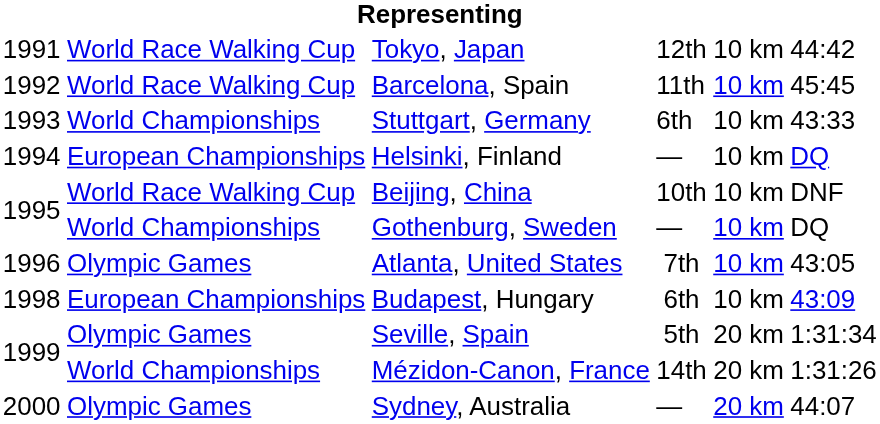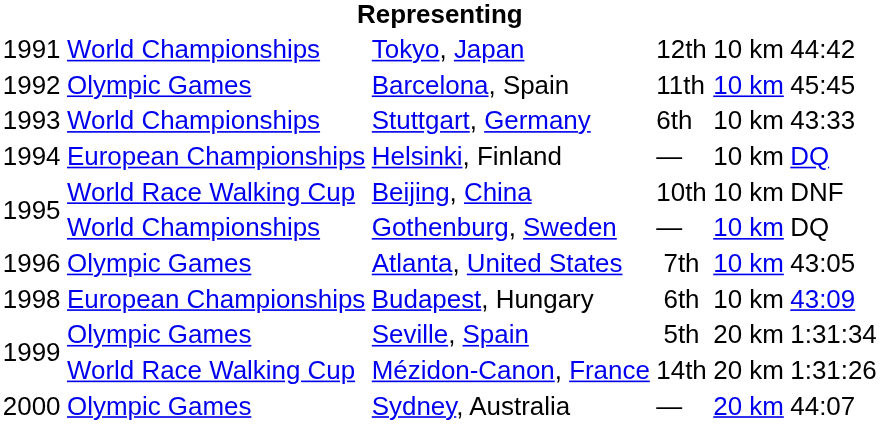 <table>
 <tr>
 <th colspan="6">Representing </th>
 </tr>
 <tr>
 <td>1991</td>
-<td><a href='#'>World Race Walking Cup</a></td>
+<td><a href='#'>World Championships</a></td>
 <td><a href='#'>Tokyo</a>, <a href='#'>Japan</a></td>
 <td>12th</td>
 <td>10 km</td>
 <td>44:42</td>
 </tr>
 <tr>
 <td>1992</td>
-<td><a href='#'>World Race Walking Cup</a></td>
+<td><a href='#'>Olympic Games</a></td>
 <td><a href='#'>Barcelona</a>, Spain</td>
 <td>11th</td>
 <td><a href='#'>10 km</a></td>
 <td>45:45</td>
 </tr>
 <tr>
 <td>1993</td>
 <td><a href='#'>World Championships</a></td>
 <td><a href='#'>Stuttgart</a>, <a href='#'>Germany</a></td>
 <td>6th</td>
 <td>10 km</td>
 <td>43:33</td>
 </tr>
 <tr>
 <td>1994</td>
 <td><a href='#'>European Championships</a></td>
 <td><a href='#'>Helsinki</a>, Finland</td>
 <td>—</td>
 <td>10 km</td>
 <td><a href='#'>DQ</a></td>
 </tr>
 <tr>
 <td rowspan=2>1995</td>
 <td><a href='#'>World Race Walking Cup</a></td>
 <td><a href='#'>Beijing</a>, <a href='#'>China</a></td>
 <td>10th</td>
 <td>10 km</td>
 <td>DNF</td>
 </tr>
 <tr>
 <td><a href='#'>World Championships</a></td>
 <td><a href='#'>Gothenburg</a>, <a href='#'>Sweden</a></td>
 <td>—</td>
 <td><a href='#'>10 km</a></td>
 <td>DQ</td>
 </tr>
 <tr>
 <td>1996</td>
 <td><a href='#'>Olympic Games</a></td>
 <td><a href='#'>Atlanta</a>, <a href='#'>United States</a></td>
 <td align="center">7th</td>
 <td><a href='#'>10 km</a></td>
 <td>43:05</td>
 </tr>
 <tr>
 <td>1998</td>
 <td><a href='#'>European Championships</a></td>
 <td><a href='#'>Budapest</a>, Hungary</td>
 <td align="center">6th</td>
 <td>10 km</td>
 <td><a href='#'>43:09</a></td>
 </tr>
 <tr>
 <td rowspan=2>1999</td>
 <td><a href='#'>Olympic Games</a></td>
 <td><a href='#'>Seville</a>, <a href='#'>Spain</a></td>
 <td align="center">5th</td>
 <td>20 km</td>
 <td>1:31:34</td>
 </tr>
 <tr>
-<td><a href='#'>World Championships</a></td>
+<td><a href='#'>World Race Walking Cup</a></td>
 <td><a href='#'>Mézidon-Canon</a>, <a href='#'>France</a></td>
 <td align="center">14th</td>
 <td>20 km</td>
 <td>1:31:26</td>
 </tr>
 <tr>
 <td>2000</td>
 <td><a href='#'>Olympic Games</a></td>
 <td><a href='#'>Sydney</a>, Australia</td>
 <td>—</td>
 <td><a href='#'>20 km</a></td>
 <td>44:07</td>
 </tr>
 </table>
